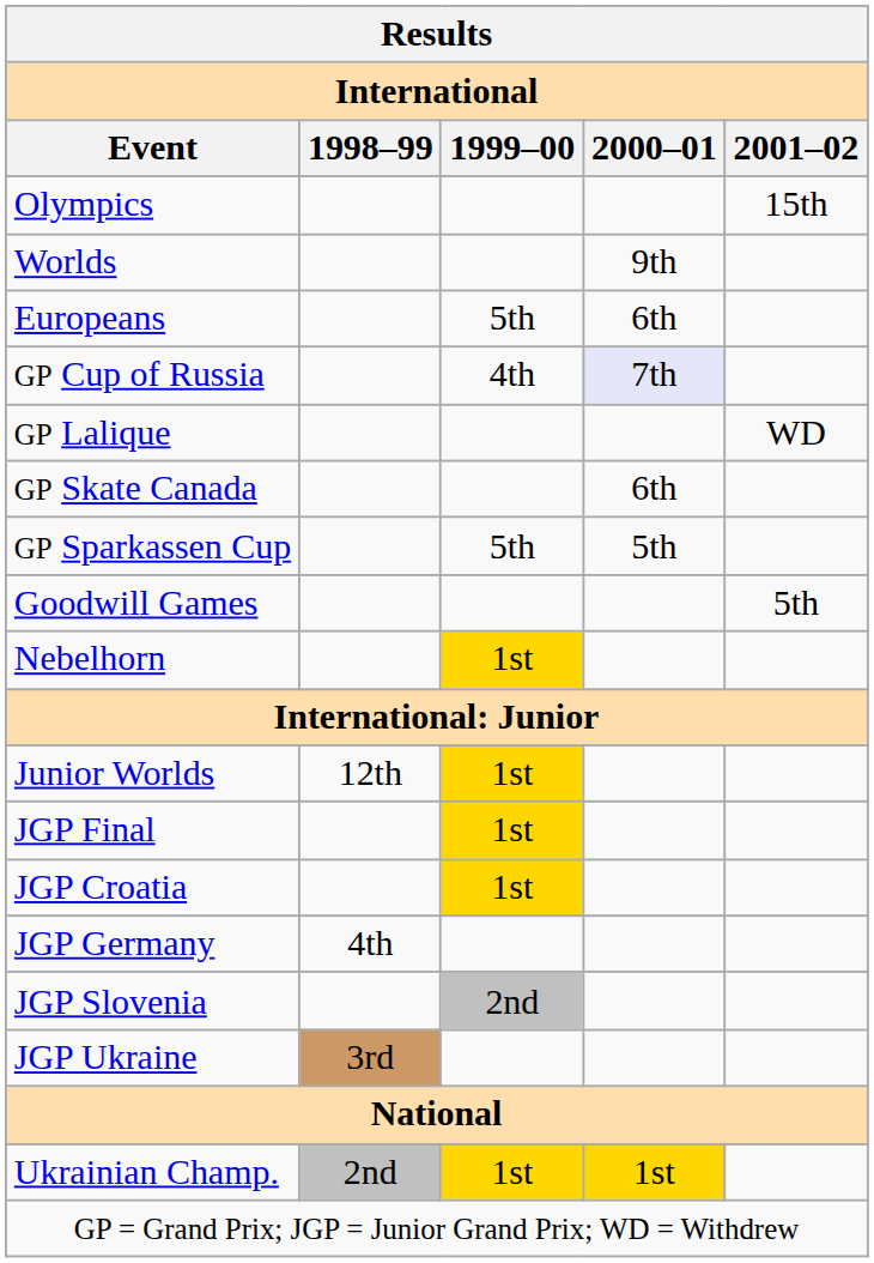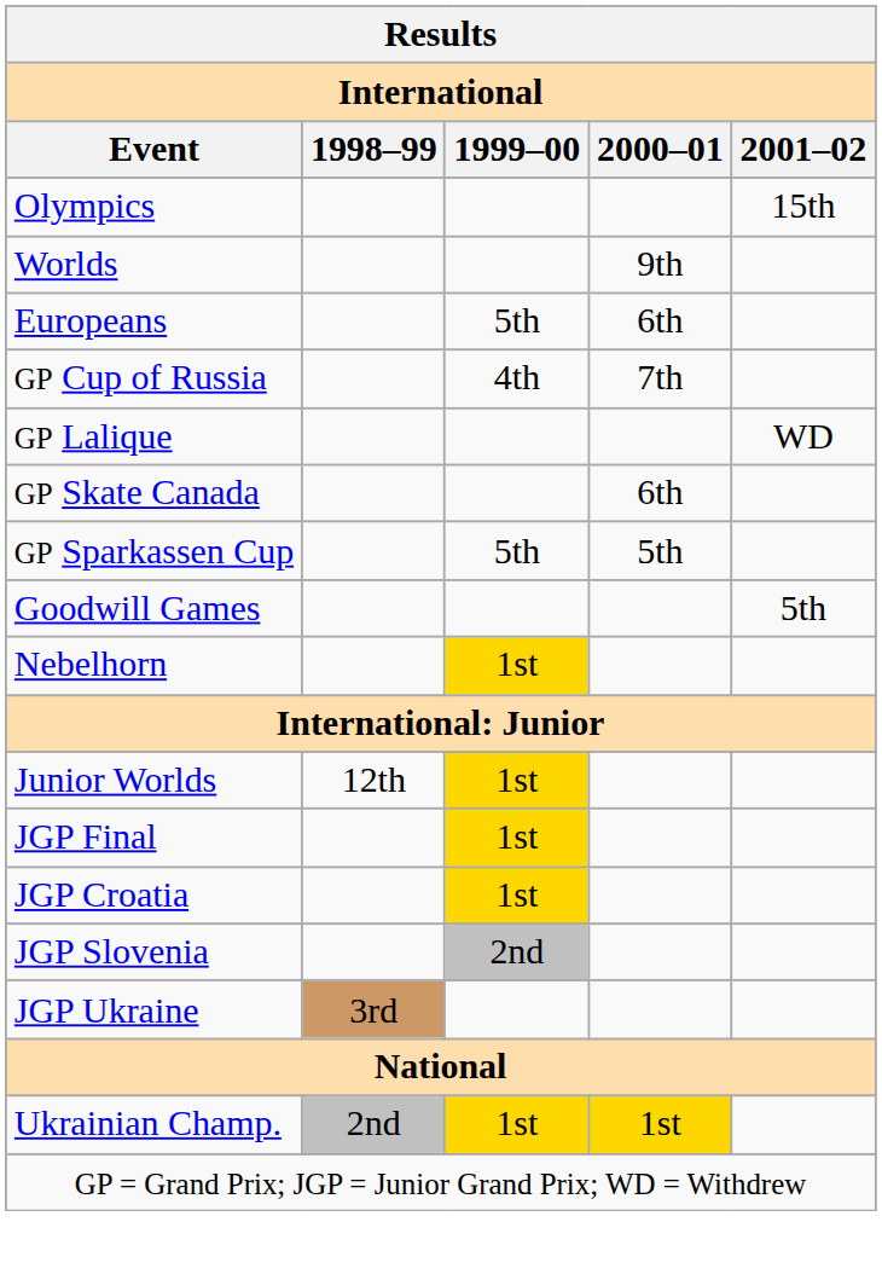 <table class="wikitable" style="text-align:center">
 <tr>
 <th colspan=5 align=center><strong>Results</strong></th>
 </tr>
 <tr>
 <th style="background-color: #ffdead; " colspan=5 align=center><strong>International</strong></th>
 </tr>
 <tr>
 <th>Event</th>
 <th>1998–99</th>
 <th>1999–00</th>
 <th>2000–01</th>
 <th>2001–02</th>
 </tr>
 <tr>
 <td align=left><a href='#'>Olympics</a></td>
 <td></td>
 <td></td>
 <td></td>
 <td>15th</td>
 </tr>
 <tr>
 <td align=left><a href='#'>Worlds</a></td>
 <td></td>
 <td></td>
 <td>9th</td>
 <td></td>
 </tr>
 <tr>
 <td align=left><a href='#'>Europeans</a></td>
 <td></td>
 <td>5th</td>
 <td>6th</td>
 <td></td>
 </tr>
 <tr>
 <td align=left><small>GP</small> <a href='#'>Cup of Russia</a></td>
 <td></td>
 <td>4th</td>
-<td style="background: lavender;">7th</td>
+<td>7th</td>
 <td></td>
 </tr>
 <tr>
 <td align=left><small>GP</small> <a href='#'>Lalique</a></td>
 <td></td>
 <td></td>
 <td></td>
 <td>WD</td>
 </tr>
 <tr>
 <td align=left><small>GP</small> <a href='#'>Skate Canada</a></td>
 <td></td>
 <td></td>
 <td>6th</td>
 <td></td>
 </tr>
 <tr>
 <td align=left><small>GP</small> <a href='#'>Sparkassen Cup</a></td>
 <td></td>
 <td>5th</td>
 <td>5th</td>
 <td></td>
 </tr>
 <tr>
 <td align=left><a href='#'>Goodwill Games</a></td>
 <td></td>
 <td></td>
 <td></td>
 <td>5th</td>
 </tr>
 <tr>
 <td align=left><a href='#'>Nebelhorn</a></td>
 <td></td>
 <td bgcolor=gold>1st</td>
 <td></td>
 <td></td>
 </tr>
 <tr>
 <th style="background-color: #ffdead; " colspan=5 align=center><strong>International: Junior</strong></th>
 </tr>
 <tr>
 <td align=left><a href='#'>Junior Worlds</a></td>
 <td>12th</td>
 <td bgcolor=gold>1st</td>
 <td></td>
 <td></td>
 </tr>
 <tr>
 <td align=left><a href='#'>JGP Final</a></td>
 <td></td>
 <td bgcolor=gold>1st</td>
 <td></td>
 <td></td>
 </tr>
 <tr>
 <td align=left><a href='#'>JGP Croatia</a></td>
 <td></td>
 <td bgcolor=gold>1st</td>
 <td></td>
 <td></td>
 </tr>
 <tr>
-<td align=left><a href='#'>JGP Germany</a></td>
-<td>4th</td>
-<td></td>
-<td></td>
-<td></td>
-</tr>
-<tr>
 <td align=left><a href='#'>JGP Slovenia</a></td>
 <td></td>
 <td bgcolor=silver>2nd</td>
 <td></td>
 <td></td>
 </tr>
 <tr>
 <td align=left><a href='#'>JGP Ukraine</a></td>
 <td bgcolor=cc9966>3rd</td>
 <td></td>
 <td></td>
 <td></td>
 </tr>
 <tr>
 <th style="background-color: #ffdead; " colspan=5 align=center><strong>National</strong></th>
 </tr>
 <tr>
 <td align=left><a href='#'>Ukrainian Champ.</a></td>
 <td bgcolor=silver>2nd</td>
 <td bgcolor=gold>1st</td>
 <td bgcolor=gold>1st</td>
 <td></td>
 </tr>
 <tr>
 <td colspan=5 align=center><small> GP = Grand Prix; JGP = Junior Grand Prix; WD = Withdrew </small></td>
 </tr>
 </table>
